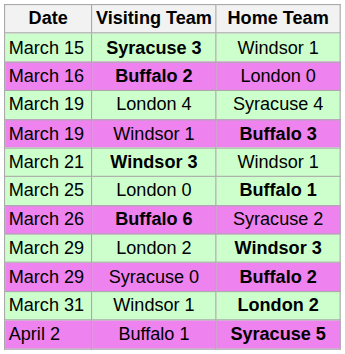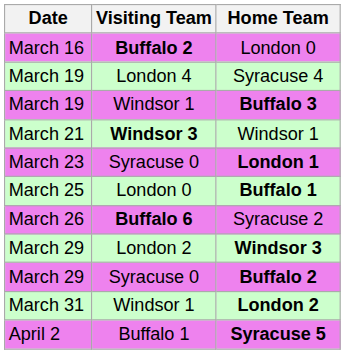 <table class="wikitable">
 <tr>
 <th width="26%">Date</th>
 <th width="37%">Visiting Team</th>
 <th width="37%">Home Team</th>
-</tr>
-<tr align="center" bgcolor="#CCFFCC">
-<td align="left">March 15</td>
-<td><strong>Syracuse 3</strong></td>
-<td>Windsor 1</td>
 </tr>
 <tr align="center" bgcolor="violet">
 <td align="left">March 16</td>
 <td><strong>Buffalo 2</strong></td>
 <td>London 0</td>
 </tr>
 <tr align="center" bgcolor="#CCFFCC">
 <td align="left">March 19</td>
 <td>London 4</td>
 <td>Syracuse 4</td>
 </tr>
 <tr align="center" bgcolor="violet">
 <td align="left">March 19</td>
 <td>Windsor 1</td>
 <td><strong>Buffalo 3</strong></td>
 </tr>
 <tr align="center" bgcolor="#CCFFCC">
 <td align="left">March 21</td>
 <td><strong>Windsor 3</strong></td>
 <td>Windsor 1</td>
+</tr>
+<tr align="center" bgcolor="violet">
+<td align="left">March 23</td>
+<td>Syracuse 0</td>
+<td><strong>London 1</strong></td>
 </tr>
 <tr align="center" bgcolor="#CCFFCC">
 <td align="left">March 25</td>
 <td>London 0</td>
 <td><strong>Buffalo 1</strong></td>
 </tr>
 <tr align="center" bgcolor="violet">
 <td align="left">March 26</td>
 <td><strong>Buffalo 6</strong></td>
 <td>Syracuse 2</td>
 </tr>
 <tr align="center" bgcolor="#CCFFCC">
 <td align="left">March 29</td>
 <td>London 2</td>
 <td><strong>Windsor 3</strong></td>
 </tr>
 <tr align="center" bgcolor="violet">
 <td align="left">March 29</td>
 <td>Syracuse 0</td>
 <td><strong>Buffalo 2</strong></td>
 </tr>
 <tr align="center" bgcolor="#CCFFCC">
 <td align="left">March 31</td>
 <td>Windsor 1</td>
 <td><strong>London 2</strong></td>
 </tr>
 <tr align="center" bgcolor="violet">
 <td align="left">April 2</td>
 <td>Buffalo 1</td>
 <td><strong>Syracuse 5</strong></td>
 </tr>
 </table>
